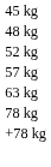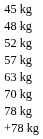 <table>
 <tr>
 <td rowspan=2>45 kg</td>
 <td rowspan=2></td>
 <td rowspan=2></td>
 <td></td>
 </tr>
 <tr>
 <td></td>
 </tr>
 <tr>
 <td rowspan=2>48 kg</td>
 <td rowspan=2></td>
 <td rowspan=2></td>
 <td></td>
 </tr>
 <tr>
 <td></td>
 </tr>
 <tr>
 <td rowspan=2>52 kg</td>
 <td rowspan=2></td>
 <td rowspan=2></td>
 <td></td>
 </tr>
 <tr>
 <td></td>
 </tr>
 <tr>
 <td rowspan=2>57 kg</td>
 <td rowspan=2></td>
 <td rowspan=2></td>
 <td></td>
 </tr>
 <tr>
 <td></td>
 </tr>
 <tr>
 <td rowspan=2>63 kg</td>
 <td rowspan=2></td>
 <td rowspan=2></td>
 <td></td>
 </tr>
 <tr>
 <td></td>
 </tr>
 <tr>
+<td>70 kg</td>
+<td></td>
+<td></td>
+<td></td>
+</tr>
+<tr>
 <td rowspan=2>78 kg</td>
 <td rowspan=2></td>
 <td rowspan=2></td>
 <td></td>
 </tr>
 <tr>
 <td></td>
 </tr>
 <tr>
 <td rowspan=2>+78 kg</td>
 <td rowspan=2></td>
 <td rowspan=2></td>
 <td></td>
 </tr>
 <tr>
 <td></td>
 </tr>
 </table>
